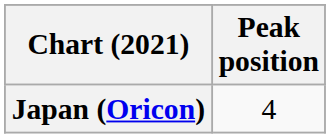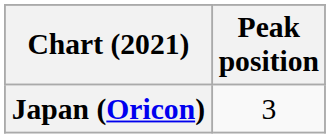 <table class="wikitable plainrowheaders" style="text-align:center">
 <tr>
 <th scope="col">Chart (2021)</th>
 <th scope="col">Peak<br>position</th>
 </tr>
 <tr>
 <th scope="row">Japan (<a href='#'>Oricon</a>)</th>
-<td>4</td>
+<td>3</td>
 </tr>
 </table>
